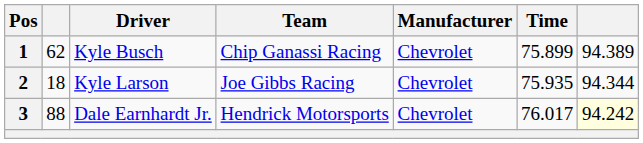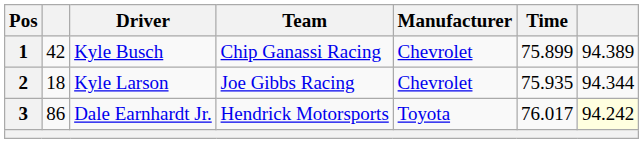 <table class="wikitable" style="font-size:95%">
 <tr>
 <th>Pos</th>
 <th></th>
 <th>Driver</th>
 <th>Team</th>
 <th>Manufacturer</th>
 <th>Time</th>
 <th></th>
 </tr>
 <tr>
 <th>1</th>
-<td>62</td>
+<td>42</td>
 <td><a href='#'>Kyle Busch</a></td>
 <td><a href='#'>Chip Ganassi Racing</a></td>
 <td><a href='#'>Chevrolet</a></td>
 <td>75.899</td>
 <td>94.389</td>
 </tr>
 <tr>
 <th>2</th>
 <td>18</td>
 <td><a href='#'>Kyle Larson</a></td>
 <td><a href='#'>Joe Gibbs Racing</a></td>
 <td><a href='#'>Chevrolet</a></td>
 <td>75.935</td>
 <td>94.344</td>
 </tr>
 <tr>
 <th>3</th>
-<td>88</td>
+<td>86</td>
 <td><a href='#'>Dale Earnhardt Jr.</a></td>
 <td><a href='#'>Hendrick Motorsports</a></td>
-<td><a href='#'>Chevrolet</a></td>
+<td><a href='#'>Toyota</a></td>
 <td>76.017</td>
 <td style="background: lightyellow;">94.242</td>
 </tr>
 <tr>
 <th colspan="7"></th>
 </tr>
 </table>
